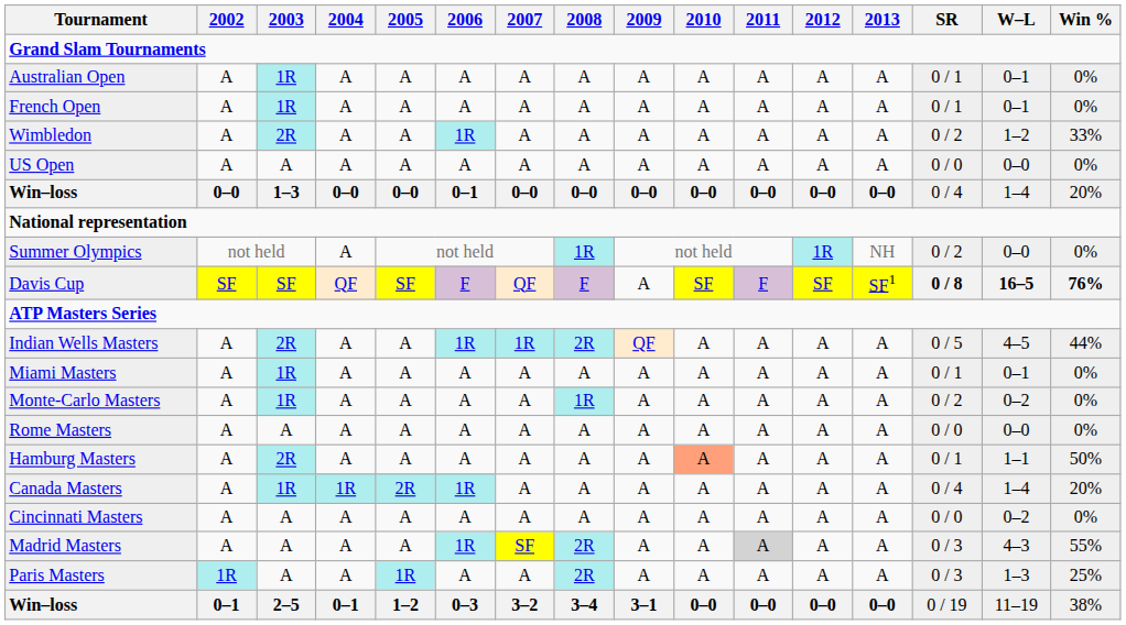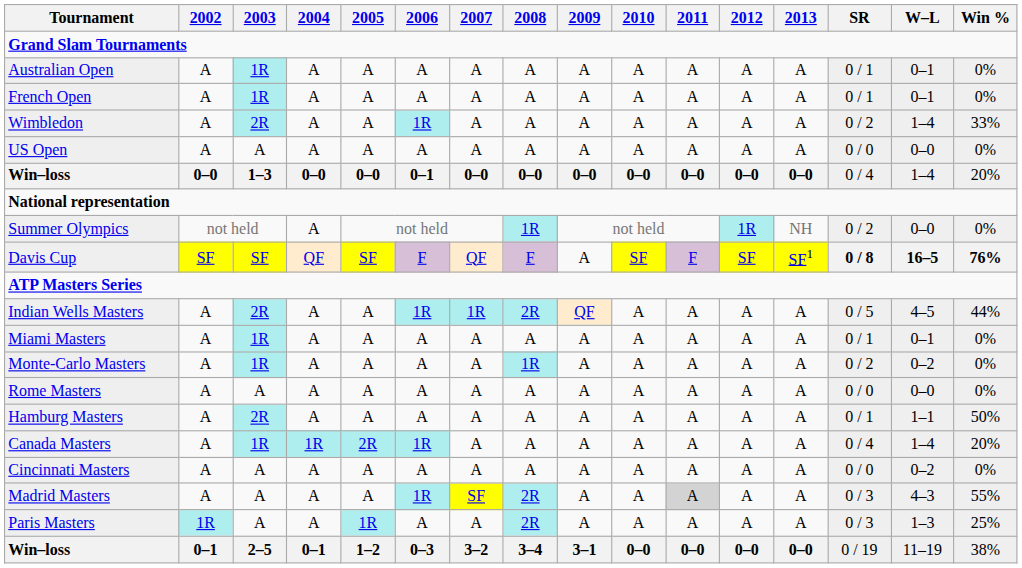 <table class="wikitable" style="text-align:center;font-size:90%">
 <tr>
 <th width="150">Tournament</th>
 <th width="42"><a href='#'>2002</a></th>
 <th width="42"><a href='#'>2003</a></th>
 <th width="42"><a href='#'>2004</a></th>
 <th width="42"><a href='#'>2005</a></th>
 <th width="42"><a href='#'>2006</a></th>
 <th width="42"><a href='#'>2007</a></th>
 <th width="42"><a href='#'>2008</a></th>
 <th width="42"><a href='#'>2009</a></th>
 <th width="42"><a href='#'>2010</a></th>
 <th width="42"><a href='#'>2011</a></th>
 <th width="42"><a href='#'>2012</a></th>
 <th width="42"><a href='#'>2013</a></th>
 <th width="50">SR</th>
 <th width="50">W–L</th>
 <th width="50">Win %</th>
 </tr>
 <tr>
 <td colspan="18" align="left"><a href='#'><strong>Grand Slam Tournaments</strong></a></td>
 </tr>
 <tr>
 <td style="background:#efefef; text-align:left;"><a href='#'>Australian Open</a></td>
 <td>A</td>
 <td bgcolor="afeeee"><a href='#'>1R</a></td>
 <td>A</td>
 <td>A</td>
 <td>A</td>
 <td>A</td>
 <td>A</td>
 <td>A</td>
 <td>A</td>
 <td>A</td>
 <td>A</td>
 <td>A</td>
 <td bgcolor="efefef">0 / 1</td>
 <td bgcolor="efefef">0–1</td>
 <td bgcolor="efefef">0%</td>
 </tr>
 <tr>
 <td style="background:#efefef; text-align:left;"><a href='#'>French Open</a></td>
 <td>A</td>
 <td bgcolor="afeeee"><a href='#'>1R</a></td>
 <td>A</td>
 <td>A</td>
 <td>A</td>
 <td>A</td>
 <td>A</td>
 <td>A</td>
 <td>A</td>
 <td>A</td>
 <td>A</td>
 <td>A</td>
 <td bgcolor="efefef">0 / 1</td>
 <td bgcolor="efefef">0–1</td>
 <td bgcolor="efefef">0%</td>
 </tr>
 <tr>
 <td style="background:#efefef; text-align:left;"><a href='#'>Wimbledon</a></td>
 <td>A</td>
 <td bgcolor="afeeee"><a href='#'>2R</a></td>
 <td>A</td>
 <td>A</td>
 <td bgcolor="afeeee"><a href='#'>1R</a></td>
 <td>A</td>
 <td>A</td>
 <td>A</td>
 <td>A</td>
 <td>A</td>
 <td>A</td>
 <td>A</td>
 <td bgcolor="efefef">0 / 2</td>
-<td bgcolor="efefef">1–2</td>
+<td bgcolor="efefef">1–4</td>
 <td bgcolor="efefef">33%</td>
 </tr>
 <tr>
 <td style="background:#efefef; text-align:left;"><a href='#'>US Open</a></td>
 <td>A</td>
 <td>A</td>
 <td>A</td>
 <td>A</td>
 <td>A</td>
 <td>A</td>
 <td>A</td>
 <td>A</td>
 <td>A</td>
 <td>A</td>
 <td>A</td>
 <td>A</td>
 <td bgcolor="efefef">0 / 0</td>
 <td bgcolor="efefef">0–0</td>
 <td bgcolor="efefef">0%</td>
 </tr>
 <tr>
 <th style="text-align:left">Win–loss</th>
 <th>0–0</th>
 <th>1–3</th>
 <th>0–0</th>
 <th>0–0</th>
 <th>0–1</th>
 <th>0–0</th>
 <th>0–0</th>
 <th>0–0</th>
 <th>0–0</th>
 <th>0–0</th>
 <th>0–0</th>
 <th>0–0</th>
 <td bgcolor="efefef">0 / 4</td>
 <td bgcolor="efefef">1–4</td>
 <td bgcolor="efefef">20%</td>
 </tr>
 <tr>
 <td colspan="18" align="left"><strong>National representation</strong></td>
 </tr>
 <tr>
 <td style="background:#efefef; text-align:left;"><a href='#'>Summer Olympics</a></td>
 <td colspan="2" style="color:#767676">not held</td>
 <td>A</td>
 <td colspan="3" style="color:#767676">not held</td>
 <td bgcolor="afeeee"><a href='#'>1R</a></td>
 <td colspan="3" style="color:#767676">not held</td>
 <td bgcolor="afeeee"><a href='#'>1R</a></td>
 <td colspan="1" style="color:#767676">NH</td>
 <td bgcolor="efefef">0 / 2</td>
 <td bgcolor="efefef">0–0</td>
 <td bgcolor="efefef">0%</td>
 </tr>
 <tr>
 <td style="background:#efefef; text-align:left;"><a href='#'>Davis Cup</a></td>
 <td bgcolor="yellow"><a href='#'>SF</a></td>
 <td bgcolor="yellow"><a href='#'>SF</a></td>
 <td bgcolor="ffebcd"><a href='#'>QF</a></td>
 <td bgcolor="yellow"><a href='#'>SF</a></td>
 <td bgcolor="thistle"><a href='#'>F</a></td>
 <td bgcolor="ffebcd"><a href='#'>QF</a></td>
 <td bgcolor="thistle"><a href='#'>F</a></td>
 <td>A</td>
 <td bgcolor="yellow"><a href='#'>SF</a></td>
 <td bgcolor="thistle"><a href='#'>F</a></td>
 <td bgcolor="yellow"><a href='#'>SF</a></td>
 <td bgcolor="yellow"><a href='#'>SF</a><sup>1</sup></td>
 <th>0 / 8</th>
 <th>16–5</th>
 <th>76%</th>
 </tr>
 <tr>
 <td colspan="16" align="left"><strong><a href='#'>ATP Masters Series</a></strong></td>
 </tr>
 <tr>
 <td style="background:#efefef; text-align:left;"><a href='#'>Indian Wells Masters</a></td>
 <td>A</td>
 <td bgcolor="afeeee"><a href='#'>2R</a></td>
 <td>A</td>
 <td>A</td>
 <td bgcolor="afeeee"><a href='#'>1R</a></td>
 <td bgcolor="afeeee"><a href='#'>1R</a></td>
 <td bgcolor="afeeee"><a href='#'>2R</a></td>
 <td bgcolor="ffebcd"><a href='#'>QF</a></td>
 <td>A</td>
 <td>A</td>
 <td>A</td>
 <td>A</td>
 <td bgcolor="efefef">0 / 5</td>
 <td bgcolor="efefef">4–5</td>
 <td bgcolor="efefef">44%</td>
 </tr>
 <tr>
 <td style="background:#efefef; text-align:left;"><a href='#'>Miami Masters</a></td>
 <td>A</td>
 <td bgcolor="afeeee"><a href='#'>1R</a></td>
 <td>A</td>
 <td>A</td>
 <td>A</td>
 <td>A</td>
 <td>A</td>
 <td>A</td>
 <td>A</td>
 <td>A</td>
 <td>A</td>
 <td>A</td>
 <td bgcolor="efefef">0 / 1</td>
 <td bgcolor="efefef">0–1</td>
 <td bgcolor="efefef">0%</td>
 </tr>
 <tr>
 <td style="background:#efefef; text-align:left;"><a href='#'>Monte-Carlo Masters</a></td>
 <td>A</td>
 <td bgcolor="afeeee"><a href='#'>1R</a></td>
 <td>A</td>
 <td>A</td>
 <td>A</td>
 <td>A</td>
 <td bgcolor="afeeee"><a href='#'>1R</a></td>
 <td>A</td>
 <td>A</td>
 <td>A</td>
 <td>A</td>
 <td>A</td>
 <td bgcolor="efefef">0 / 2</td>
 <td bgcolor="efefef">0–2</td>
 <td bgcolor="efefef">0%</td>
 </tr>
 <tr>
 <td style="background:#efefef; text-align:left;"><a href='#'>Rome Masters</a></td>
 <td>A</td>
 <td>A</td>
 <td>A</td>
 <td>A</td>
 <td>A</td>
 <td>A</td>
 <td>A</td>
 <td>A</td>
 <td>A</td>
 <td>A</td>
 <td>A</td>
 <td>A</td>
 <td bgcolor="efefef">0 / 0</td>
 <td bgcolor="efefef">0–0</td>
 <td bgcolor="efefef">0%</td>
 </tr>
 <tr>
 <td style="background:#efefef; text-align:left;"><a href='#'>Hamburg Masters</a></td>
 <td>A</td>
 <td bgcolor="afeeee"><a href='#'>2R</a></td>
 <td>A</td>
 <td>A</td>
 <td>A</td>
 <td>A</td>
 <td>A</td>
 <td>A</td>
-<td style="background: lightsalmon;">A</td>
+<td>A</td>
 <td>A</td>
 <td>A</td>
 <td>A</td>
 <td bgcolor="efefef">0 / 1</td>
 <td bgcolor="efefef">1–1</td>
 <td bgcolor="efefef">50%</td>
 </tr>
 <tr>
 <td style="background:#efefef; text-align:left;"><a href='#'>Canada Masters</a></td>
 <td>A</td>
 <td bgcolor="afeeee"><a href='#'>1R</a></td>
 <td bgcolor="afeeee"><a href='#'>1R</a></td>
 <td bgcolor="afeeee"><a href='#'>2R</a></td>
 <td bgcolor="afeeee"><a href='#'>1R</a></td>
 <td>A</td>
 <td>A</td>
 <td>A</td>
 <td>A</td>
 <td>A</td>
 <td>A</td>
 <td>A</td>
 <td bgcolor="efefef">0 / 4</td>
 <td bgcolor="efefef">1–4</td>
 <td bgcolor="efefef">20%</td>
 </tr>
 <tr>
 <td style="background:#efefef; text-align:left;"><a href='#'>Cincinnati Masters</a></td>
 <td>A</td>
 <td>A</td>
 <td>A</td>
 <td>A</td>
 <td>A</td>
 <td>A</td>
 <td>A</td>
 <td>A</td>
 <td>A</td>
 <td>A</td>
 <td>A</td>
 <td>A</td>
 <td bgcolor="efefef">0 / 0</td>
 <td bgcolor="efefef">0–2</td>
 <td bgcolor="efefef">0%</td>
 </tr>
 <tr>
 <td style="background:#efefef; text-align:left;"><a href='#'>Madrid Masters</a></td>
 <td>A</td>
 <td>A</td>
 <td>A</td>
 <td>A</td>
 <td bgcolor="afeeee"><a href='#'>1R</a></td>
 <td bgcolor="yellow"><a href='#'>SF</a></td>
 <td bgcolor="afeeee"><a href='#'>2R</a></td>
 <td>A</td>
 <td>A</td>
 <td style="background: lightgrey;">A</td>
 <td>A</td>
 <td>A</td>
 <td bgcolor="efefef">0 / 3</td>
 <td bgcolor="efefef">4–3</td>
 <td bgcolor="efefef">55%</td>
 </tr>
 <tr>
 <td style="background:#efefef; text-align:left;"><a href='#'>Paris Masters</a></td>
 <td bgcolor="afeeee"><a href='#'>1R</a></td>
 <td>A</td>
 <td>A</td>
 <td bgcolor="afeeee"><a href='#'>1R</a></td>
 <td>A</td>
 <td>A</td>
 <td bgcolor="afeeee"><a href='#'>2R</a></td>
 <td>A</td>
 <td>A</td>
 <td>A</td>
 <td>A</td>
 <td>A</td>
 <td bgcolor="efefef">0 / 3</td>
 <td bgcolor="efefef">1–3</td>
 <td bgcolor="efefef">25%</td>
 </tr>
 <tr>
 <th style="text-align:left">Win–loss</th>
 <th>0–1</th>
 <th>2–5</th>
 <th>0–1</th>
 <th>1–2</th>
 <th>0–3</th>
 <th>3–2</th>
 <th>3–4</th>
 <th>3–1</th>
 <th>0–0</th>
 <th>0–0</th>
 <th>0–0</th>
 <th>0–0</th>
 <td bgcolor="efefef">0 / 19</td>
 <td bgcolor="efefef">11–19</td>
 <td bgcolor="efefef">38%</td>
 </tr>
 </table>
